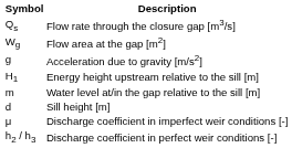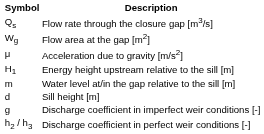 <table>
 <tr>
 <th>Symbol</th>
 <th>Description</th>
 </tr>
 <tr>
 <td>Q<sub>s</sub></td>
 <td>Flow rate through the closure gap [m<sup>3</sup>/s]</td>
 </tr>
 <tr>
 <td>W<sub>g</sub></td>
 <td>Flow area at the gap [m<sup>2</sup>]</td>
 </tr>
 <tr>
-<td>g</td>
+<td>μ</td>
 <td>Acceleration due to gravity [m/s<sup>2</sup>]</td>
 </tr>
 <tr>
 <td>H<sub>1</sub></td>
 <td>Energy height upstream relative to the sill [m]</td>
 </tr>
 <tr>
 <td>m</td>
 <td>Water level at/in the gap relative to the sill [m]</td>
 </tr>
 <tr>
 <td>d</td>
 <td>Sill height [m]</td>
 </tr>
 <tr>
-<td>μ</td>
+<td>g</td>
 <td>Discharge coefficient in imperfect weir conditions [-]</td>
 </tr>
 <tr>
 <td>h<sub>2</sub> / h<sub>3</sub></td>
 <td>Discharge coefficient in perfect weir conditions [-]</td>
 </tr>
 </table>
